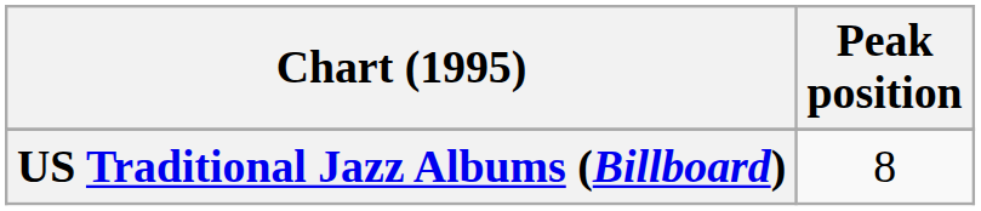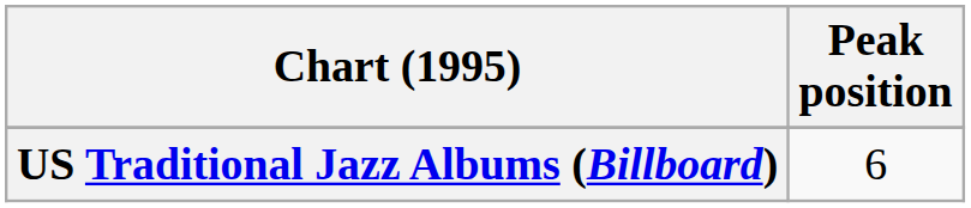 <table class="wikitable sortable plainrowheaders" style="text-align:center">
 <tr>
 <th scope="col">Chart (1995)</th>
 <th scope="col">Peak<br>position</th>
 </tr>
 <tr>
 </tr>
 <tr>
 <th scope="row">US <a href='#'>Traditional Jazz Albums</a> (<em><a href='#'>Billboard</a></em>)</th>
-<td>8</td>
+<td>6</td>
 </tr>
 </table>
